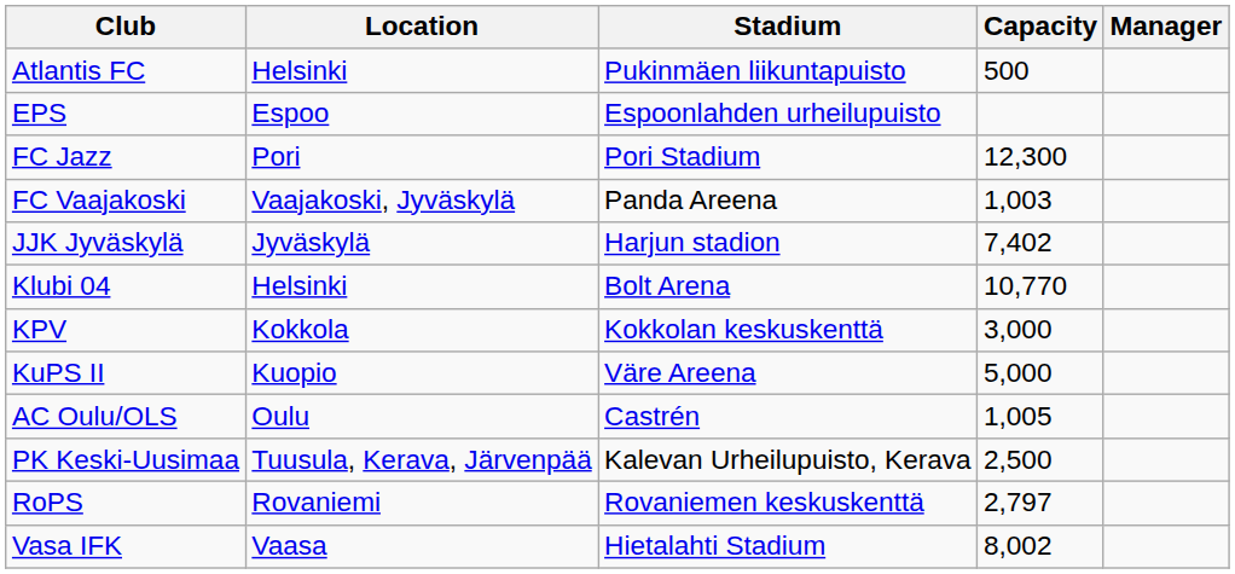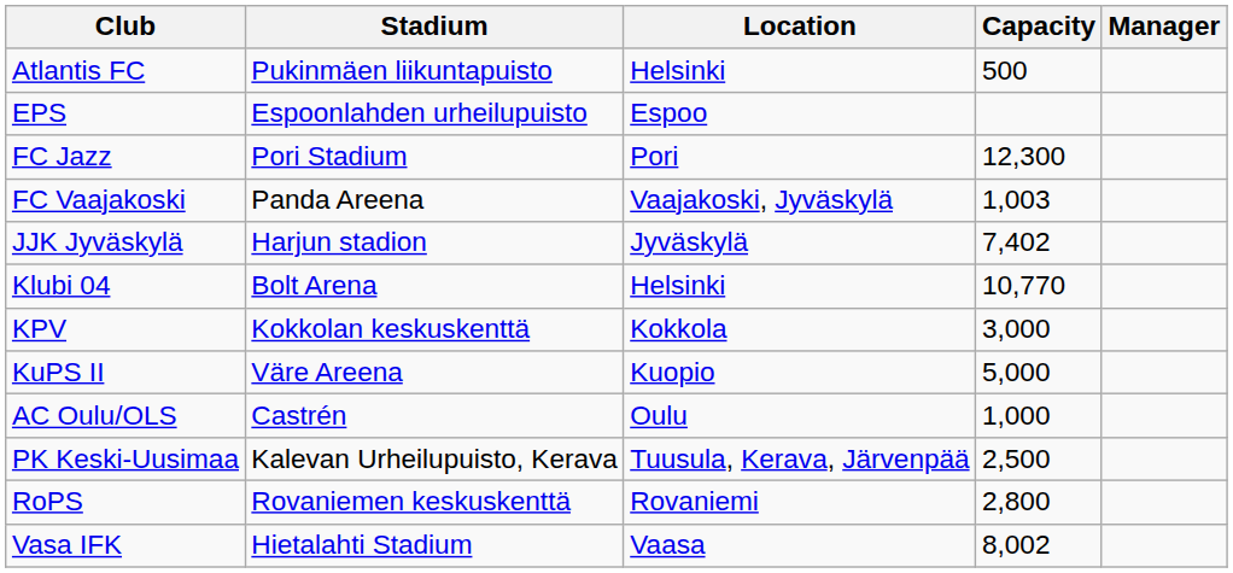 <table class="wikitable sortable">
 <tr>
 <th>Club</th>
+<th>Stadium</th>
 <th>Location</th>
-<th>Stadium</th>
 <th>Capacity</th>
 <th>Manager</th>
 </tr>
 <tr --->
 <td><a href='#'>Atlantis FC</a></td>
+<td><a href='#'>Pukinmäen liikuntapuisto</a></td>
 <td><a href='#'>Helsinki</a></td>
-<td><a href='#'>Pukinmäen liikuntapuisto</a></td>
 <td>500</td>
 <td> </td>
 </tr>
 <tr --->
 <td><a href='#'>EPS</a></td>
+<td><a href='#'>Espoonlahden urheilupuisto</a></td>
 <td><a href='#'>Espoo</a></td>
-<td><a href='#'>Espoonlahden urheilupuisto</a></td>
 <td></td>
 <td> </td>
 </tr>
 <tr --->
 <td><a href='#'>FC Jazz</a></td>
+<td><a href='#'>Pori Stadium</a></td>
 <td><a href='#'>Pori</a></td>
-<td><a href='#'>Pori Stadium</a></td>
 <td>12,300</td>
 <td> </td>
 </tr>
 <tr --->
 <td><a href='#'>FC Vaajakoski</a></td>
+<td>Panda Areena</td>
 <td><a href='#'>Vaajakoski</a>, <a href='#'>Jyväskylä</a></td>
-<td>Panda Areena</td>
 <td>1,003</td>
 <td> </td>
 </tr>
 <tr --->
 <td><a href='#'>JJK Jyväskylä</a></td>
+<td><a href='#'>Harjun stadion</a></td>
 <td><a href='#'>Jyväskylä</a></td>
-<td><a href='#'>Harjun stadion</a></td>
 <td>7,402</td>
 <td> </td>
 </tr>
 <tr --->
 <td><a href='#'>Klubi 04</a></td>
+<td><a href='#'>Bolt Arena</a></td>
 <td><a href='#'>Helsinki</a></td>
-<td><a href='#'>Bolt Arena</a></td>
 <td>10,770</td>
 <td> </td>
 </tr>
 <tr --->
 <td><a href='#'>KPV</a></td>
+<td><a href='#'>Kokkolan keskuskenttä</a></td>
 <td><a href='#'>Kokkola</a></td>
-<td><a href='#'>Kokkolan keskuskenttä</a></td>
 <td>3,000</td>
 <td> </td>
 </tr>
 <tr --->
 <td><a href='#'>KuPS II</a></td>
+<td><a href='#'>Väre Areena</a></td>
 <td><a href='#'>Kuopio</a></td>
-<td><a href='#'>Väre Areena</a></td>
 <td>5,000</td>
 <td> </td>
 </tr>
 <tr --->
 <td><a href='#'>AC Oulu/OLS</a></td>
+<td><a href='#'>Castrén</a></td>
 <td><a href='#'>Oulu</a></td>
-<td><a href='#'>Castrén</a></td>
-<td>1,005</td>
+<td>1,000</td>
 <td> </td>
 </tr>
 <tr --->
 <td><a href='#'>PK Keski-Uusimaa</a></td>
+<td>Kalevan Urheilupuisto, Kerava</td>
 <td><a href='#'>Tuusula</a>, <a href='#'>Kerava</a>, <a href='#'>Järvenpää</a></td>
-<td>Kalevan Urheilupuisto, Kerava</td>
 <td>2,500</td>
 <td> </td>
 </tr>
 <tr --->
 <td><a href='#'>RoPS</a></td>
+<td><a href='#'>Rovaniemen keskuskenttä</a></td>
 <td><a href='#'>Rovaniemi</a></td>
-<td><a href='#'>Rovaniemen keskuskenttä</a></td>
-<td>2,797</td>
+<td>2,800</td>
 <td> </td>
 </tr>
 <tr --->
 <td><a href='#'>Vasa IFK</a></td>
+<td><a href='#'>Hietalahti Stadium</a></td>
 <td><a href='#'>Vaasa</a></td>
-<td><a href='#'>Hietalahti Stadium</a></td>
 <td>8,002</td>
 <td> </td>
 </tr>
 </table>
